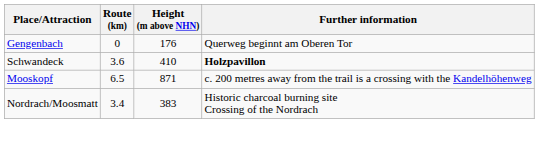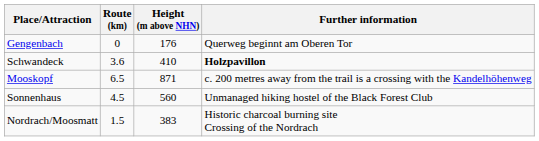 <table class="wikitable toptextcells">
 <tr class="hintergrundfarbe5">
 <th>Place/Attraction</th>
 <th>Route <br><small>(km)</small></th>
 <th>Height <br><small>(m above <a href='#'>NHN</a>)</small></th>
 <th class="unsortable">Further information</th>
 </tr>
 <tr>
 <td><a href='#'>Gengenbach</a></td>
 <td style="text-align:center">0</td>
 <td style="text-align:center">176</td>
 <td>Querweg beginnt am Oberen Tor</td>
 </tr>
 <tr>
 <td>Schwandeck</td>
 <td style="text-align:center">3.6</td>
 <td style="text-align:center">410</td>
 <td><strong>Holzpavillon</strong></td>
 </tr>
 <tr>
 <td><a href='#'>Mooskopf</a></td>
 <td style="text-align:center">6.5</td>
 <td style="text-align:center">871</td>
 <td>c. 200 metres away from the trail is a crossing with the  <a href='#'>Kandelhöhenweg</a></td>
 </tr>
 <tr>
+<td>Sonnenhaus</td>
+<td style="text-align:center">4.5</td>
+<td style="text-align:center">560</td>
+<td>Unmanaged hiking hostel of the Black Forest Club</td>
+</tr>
+<tr>
 <td>Nordrach/Moosmatt</td>
-<td style="text-align:center">3.4</td>
+<td style="text-align:center">1.5</td>
 <td style="text-align:center">383</td>
 <td>Historic charcoal burning site<br>Crossing of the Nordrach</td>
 </tr>
 </table>
